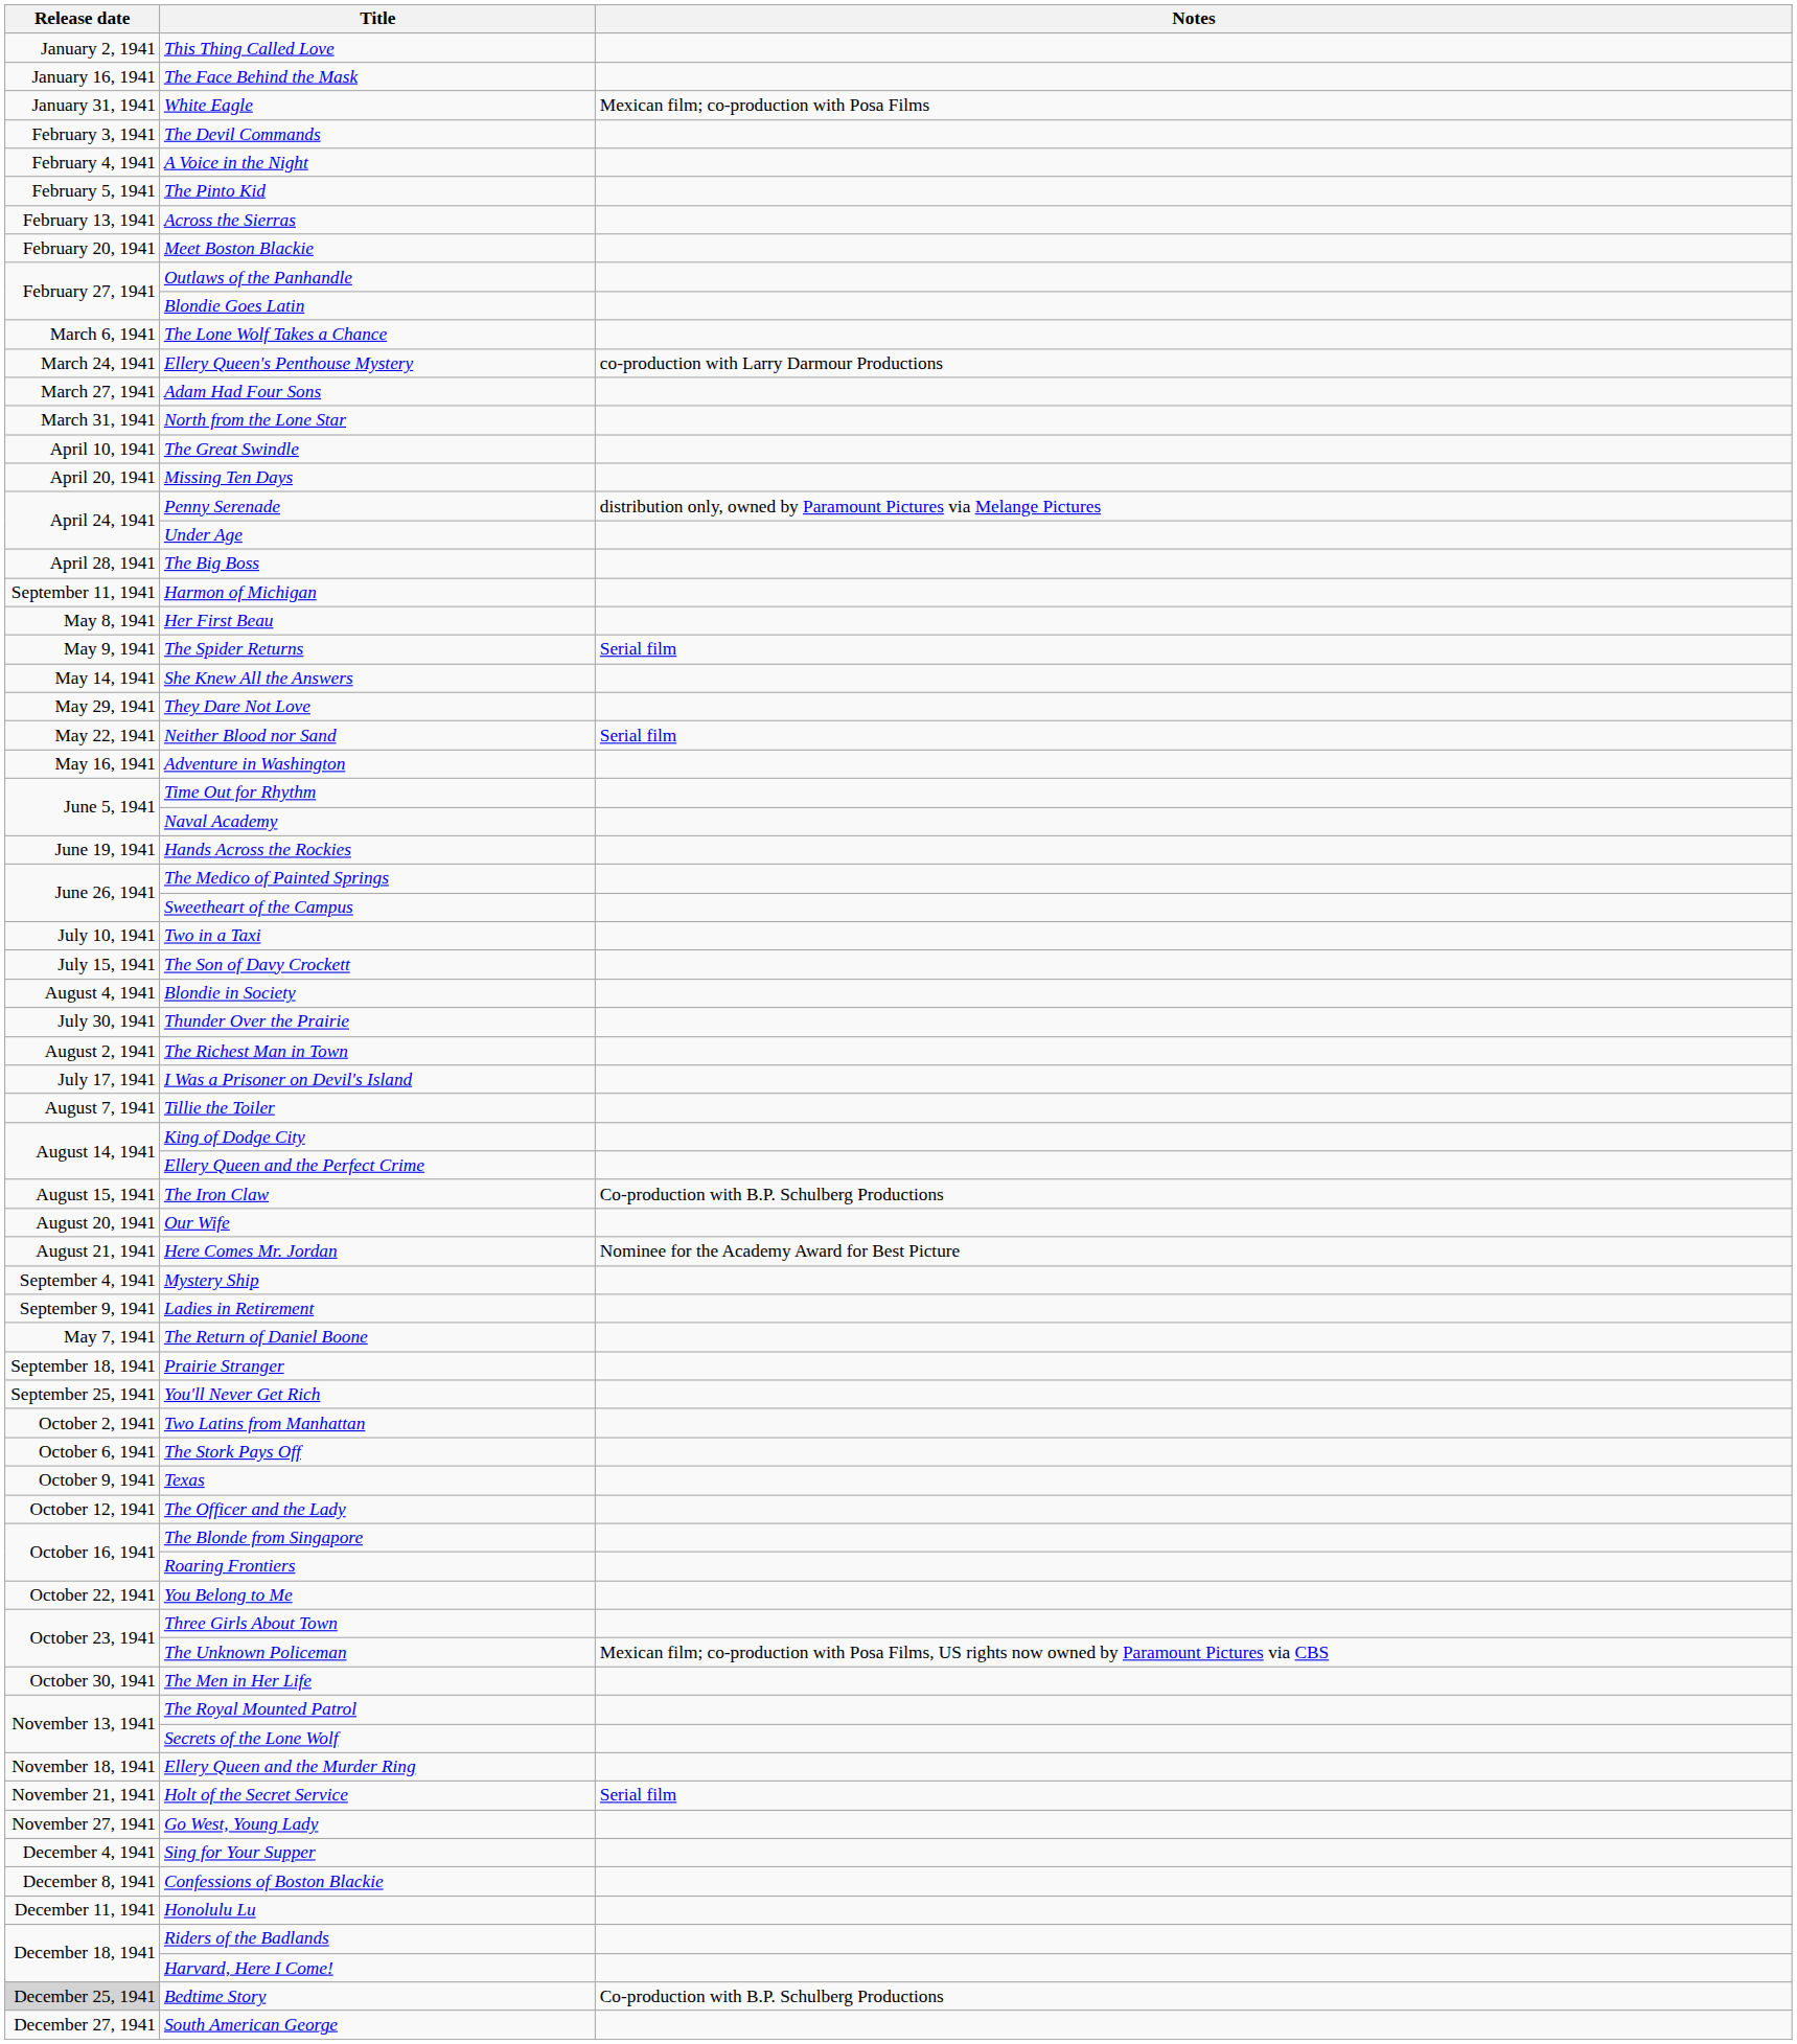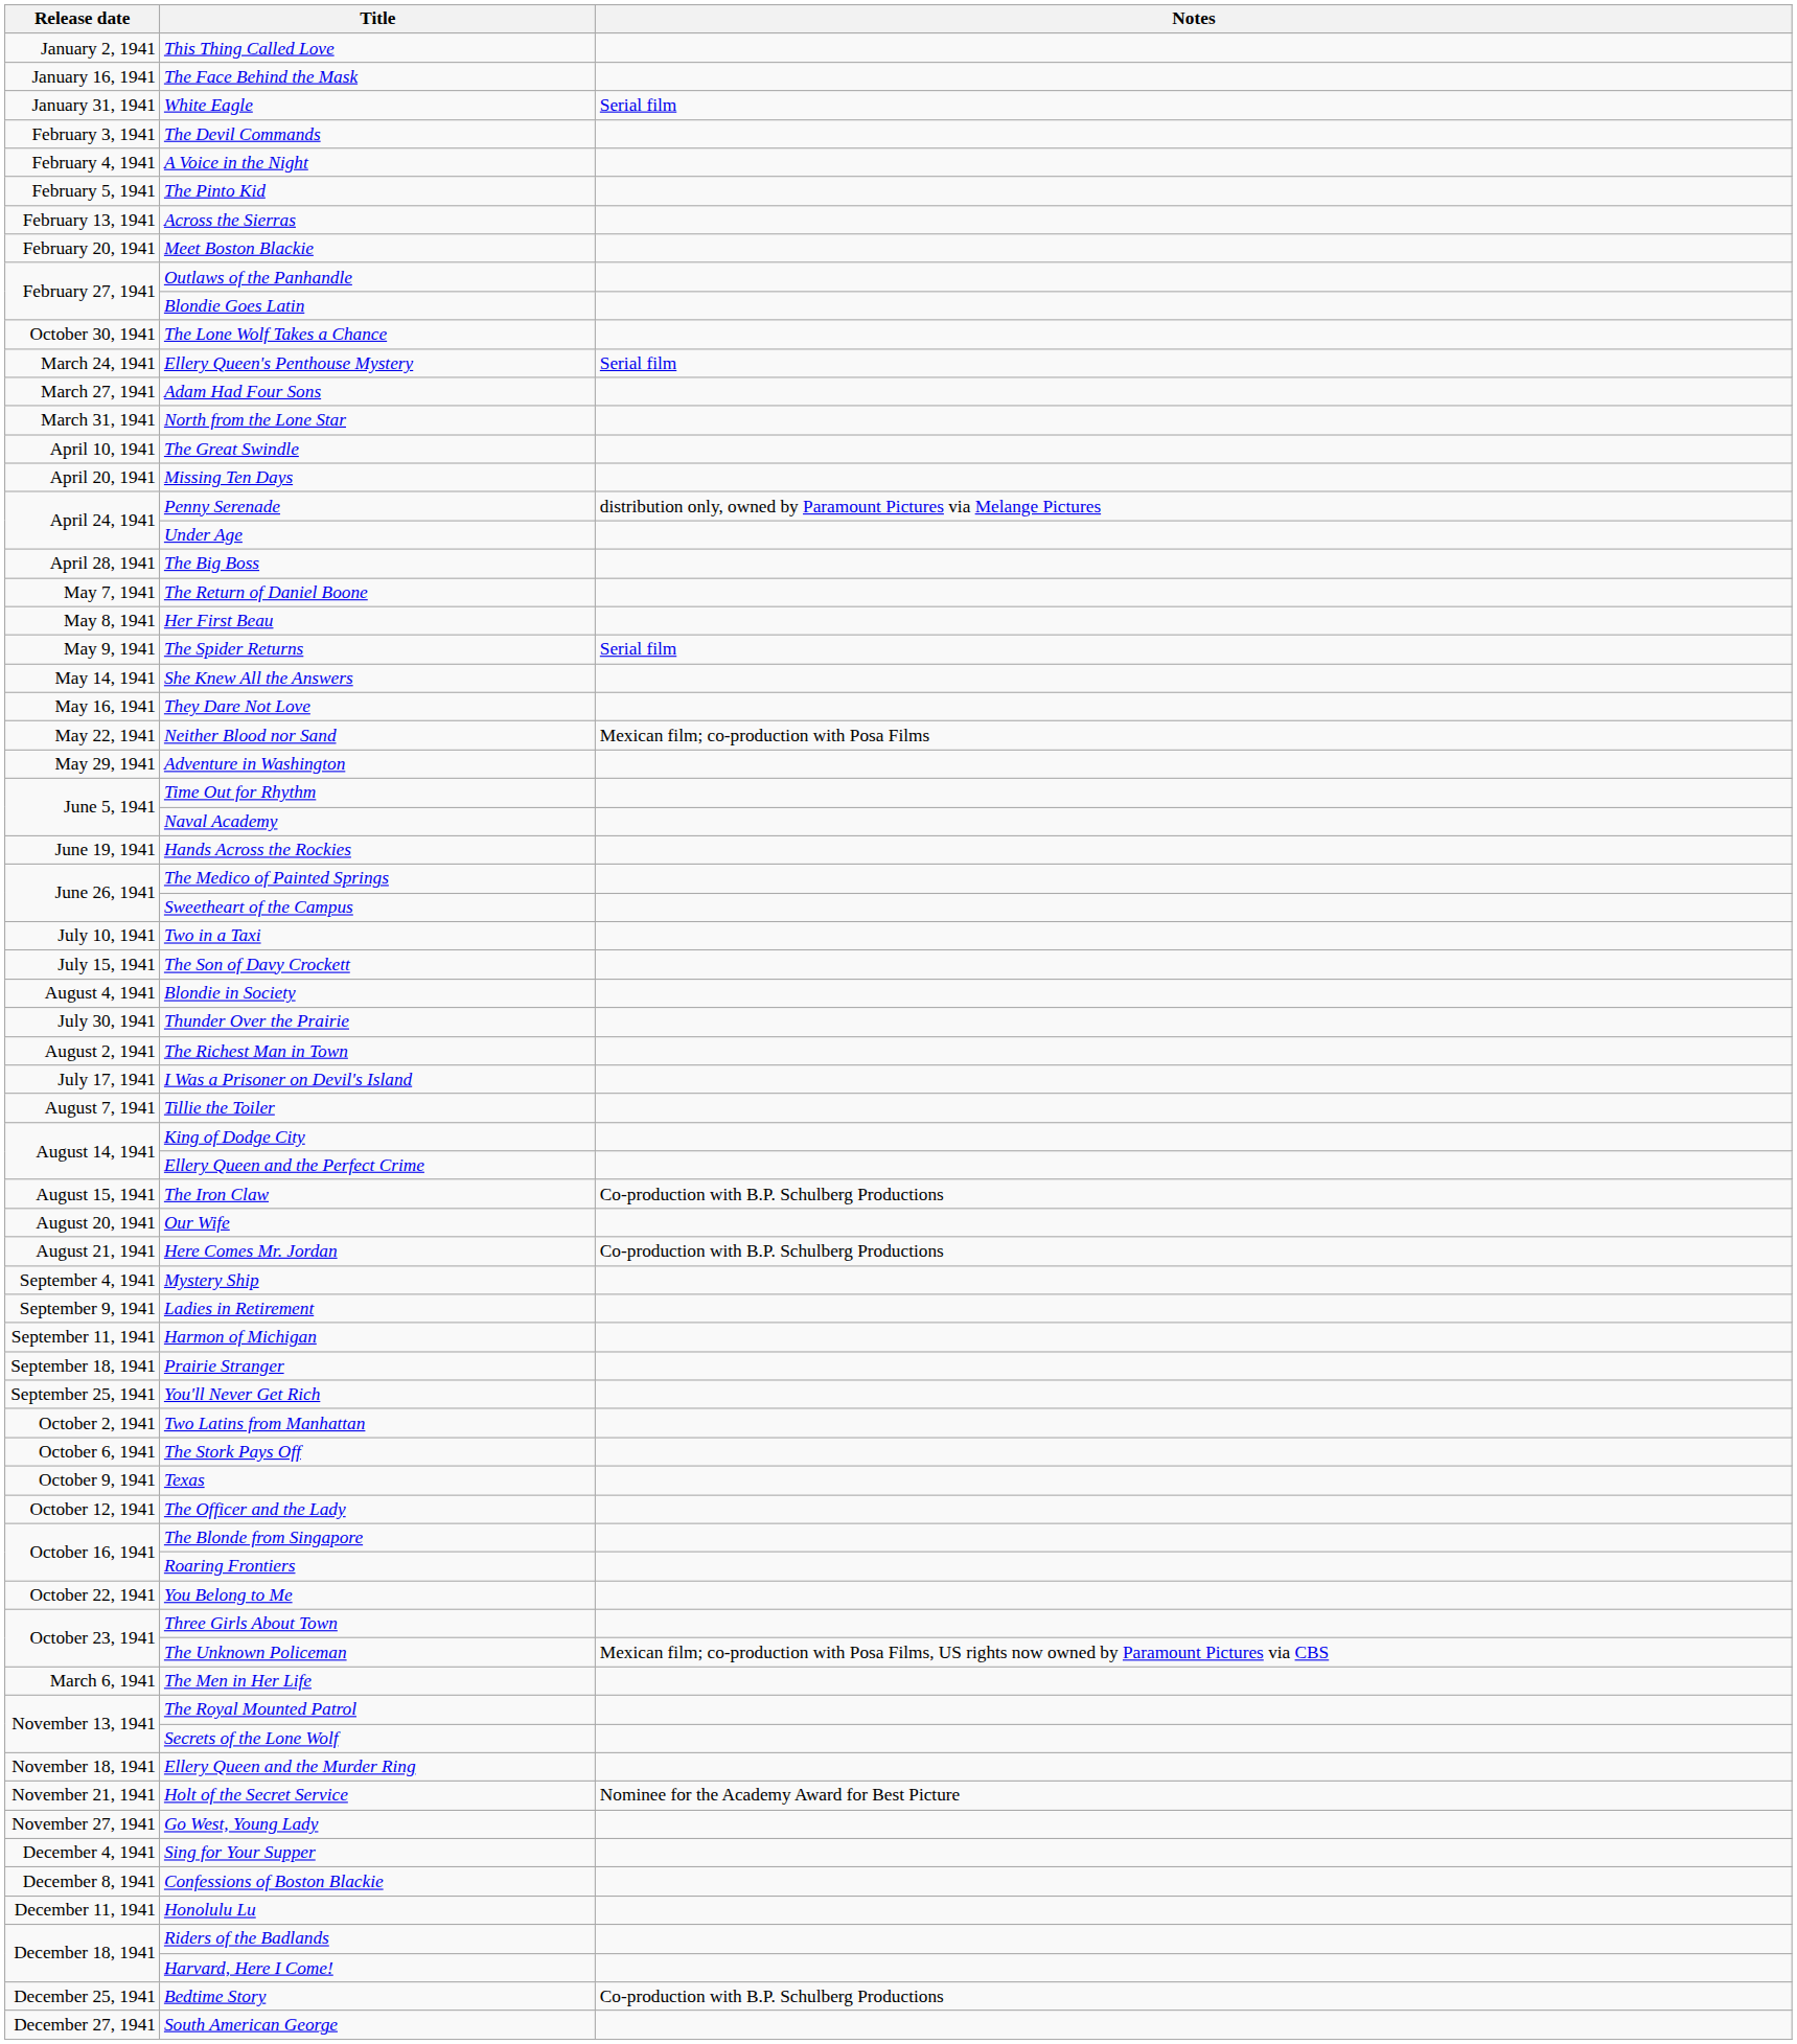 <table class="wikitable sortable" style="width:100%;">
 <tr>
 <th scope="col" style="width:130px;">Release date</th>
 <th>Title</th>
 <th>Notes</th>
 </tr>
 <tr>
 <td style="text-align:right;">January 2, 1941</td>
 <td><em><a href='#'>This Thing Called Love</a></em></td>
 <td></td>
 </tr>
 <tr>
 <td style="text-align:right;">January 16, 1941</td>
 <td><em><a href='#'>The Face Behind the Mask</a></em></td>
 <td></td>
 </tr>
 <tr>
 <td style="text-align:right;">January 31, 1941</td>
 <td><em><a href='#'>White Eagle</a></em></td>
-<td>Mexican film; co-production with Posa Films</td>
+<td><a href='#'>Serial film</a></td>
 </tr>
 <tr>
 <td style="text-align:right;">February 3, 1941</td>
 <td><em><a href='#'>The Devil Commands</a></em></td>
 <td></td>
 </tr>
 <tr>
 <td style="text-align:right;">February 4, 1941</td>
 <td><em><a href='#'>A Voice in the Night</a></em></td>
 <td></td>
 </tr>
 <tr>
 <td style="text-align:right;">February 5, 1941</td>
 <td><em><a href='#'>The Pinto Kid</a></em></td>
 <td></td>
 </tr>
 <tr>
 <td style="text-align:right;">February 13, 1941</td>
 <td><em><a href='#'>Across the Sierras</a></em></td>
 <td></td>
 </tr>
 <tr>
 <td style="text-align:right;">February 20, 1941</td>
 <td><em><a href='#'>Meet Boston Blackie</a></em></td>
 <td></td>
 </tr>
 <tr>
 <td style="text-align:right;" rowspan="2">February 27, 1941</td>
 <td><em><a href='#'>Outlaws of the Panhandle</a></em></td>
 <td></td>
 </tr>
 <tr>
 <td><em><a href='#'>Blondie Goes Latin</a></em></td>
 <td></td>
 </tr>
 <tr>
-<td style="text-align:right;">March 6, 1941</td>
+<td style="text-align:right;">October 30, 1941</td>
 <td><em><a href='#'>The Lone Wolf Takes a Chance</a></em></td>
 <td></td>
 </tr>
 <tr>
 <td style="text-align:right;">March 24, 1941</td>
 <td><em><a href='#'>Ellery Queen's Penthouse Mystery</a></em></td>
-<td>co-production with Larry Darmour Productions</td>
+<td><a href='#'>Serial film</a></td>
 </tr>
 <tr>
 <td style="text-align:right;">March 27, 1941</td>
 <td><em><a href='#'>Adam Had Four Sons</a></em></td>
 <td></td>
 </tr>
 <tr>
 <td style="text-align:right;">March 31, 1941</td>
 <td><em><a href='#'>North from the Lone Star</a></em></td>
 <td></td>
 </tr>
 <tr>
 <td style="text-align:right;">April 10, 1941</td>
 <td><em><a href='#'>The Great Swindle</a></em></td>
 <td></td>
 </tr>
 <tr>
 <td style="text-align:right;">April 20, 1941</td>
 <td><em><a href='#'>Missing Ten Days</a></em></td>
 <td></td>
 </tr>
 <tr>
 <td style="text-align:right;" rowspan="2">April 24, 1941</td>
 <td><em><a href='#'>Penny Serenade</a></em></td>
 <td>distribution only, owned by <a href='#'>Paramount Pictures</a> via <a href='#'>Melange Pictures</a></td>
 </tr>
 <tr>
 <td><em><a href='#'>Under Age</a></em></td>
 <td></td>
 </tr>
 <tr>
 <td style="text-align:right;">April 28, 1941</td>
 <td><em><a href='#'>The Big Boss</a></em></td>
 <td></td>
 </tr>
 <tr>
-<td style="text-align:right;">September 11, 1941</td>
-<td><em><a href='#'>Harmon of Michigan</a></em></td>
+<td style="text-align:right;">May 7, 1941</td>
+<td><em><a href='#'>The Return of Daniel Boone</a></em></td>
 <td></td>
 </tr>
 <tr>
 <td style="text-align:right;">May 8, 1941</td>
 <td><em><a href='#'>Her First Beau</a></em></td>
 <td></td>
 </tr>
 <tr>
 <td style="text-align:right;">May 9, 1941</td>
 <td><em><a href='#'>The Spider Returns</a></em></td>
 <td><a href='#'>Serial film</a></td>
 </tr>
 <tr>
 <td style="text-align:right;">May 14, 1941</td>
 <td><em><a href='#'>She Knew All the Answers</a></em></td>
 <td></td>
 </tr>
 <tr>
-<td style="text-align:right;">May 29, 1941</td>
+<td style="text-align:right;">May 16, 1941</td>
 <td><em><a href='#'>They Dare Not Love</a></em></td>
 <td></td>
 </tr>
 <tr>
 <td style="text-align:right;">May 22, 1941</td>
 <td><em><a href='#'>Neither Blood nor Sand</a></em></td>
-<td><a href='#'>Serial film</a></td>
+<td>Mexican film; co-production with Posa Films</td>
 </tr>
 <tr>
-<td style="text-align:right;">May 16, 1941</td>
+<td style="text-align:right;">May 29, 1941</td>
 <td><em><a href='#'>Adventure in Washington</a></em></td>
 <td></td>
 </tr>
 <tr>
 <td style="text-align:right;" rowspan="2">June 5, 1941</td>
 <td><em><a href='#'>Time Out for Rhythm</a></em></td>
 <td></td>
 </tr>
 <tr>
 <td><em><a href='#'>Naval Academy</a></em></td>
 <td></td>
 </tr>
 <tr>
 <td style="text-align:right;">June 19, 1941</td>
 <td><em><a href='#'>Hands Across the Rockies</a></em></td>
 <td></td>
 </tr>
 <tr>
 <td style="text-align:right;" rowspan="2">June 26, 1941</td>
 <td><em><a href='#'>The Medico of Painted Springs</a></em></td>
 <td></td>
 </tr>
 <tr>
 <td><em><a href='#'>Sweetheart of the Campus</a></em></td>
 <td></td>
 </tr>
 <tr>
 <td style="text-align:right;">July 10, 1941</td>
 <td><em><a href='#'>Two in a Taxi</a></em></td>
 <td></td>
 </tr>
 <tr>
 <td style="text-align:right;">July 15, 1941</td>
 <td><em><a href='#'>The Son of Davy Crockett</a></em></td>
 <td></td>
 </tr>
 <tr>
 <td style="text-align:right;">August 4, 1941</td>
 <td><em><a href='#'>Blondie in Society</a></em></td>
 <td></td>
 </tr>
 <tr>
 <td style="text-align:right;">July 30, 1941</td>
 <td><em><a href='#'>Thunder Over the Prairie</a></em></td>
 <td></td>
 </tr>
 <tr>
 <td style="text-align:right;">August 2, 1941</td>
 <td><em><a href='#'>The Richest Man in Town</a></em></td>
 <td></td>
 </tr>
 <tr>
 <td style="text-align:right;">July 17, 1941</td>
 <td><em><a href='#'>I Was a Prisoner on Devil's Island</a></em></td>
 <td></td>
 </tr>
 <tr>
 <td style="text-align:right;">August 7, 1941</td>
 <td><em><a href='#'>Tillie the Toiler</a></em></td>
 <td></td>
 </tr>
 <tr>
 <td style="text-align:right;" rowspan="2">August 14, 1941</td>
 <td><em><a href='#'>King of Dodge City</a></em></td>
 <td></td>
 </tr>
 <tr>
 <td><em><a href='#'>Ellery Queen and the Perfect Crime</a></em></td>
 <td></td>
 </tr>
 <tr>
 <td style="text-align:right;">August 15, 1941</td>
 <td><em><a href='#'>The Iron Claw</a></em></td>
 <td>Co-production with B.P. Schulberg Productions</td>
 </tr>
 <tr>
 <td style="text-align:right;">August 20, 1941</td>
 <td><em><a href='#'>Our Wife</a></em></td>
 <td></td>
 </tr>
 <tr>
 <td style="text-align:right;">August 21, 1941</td>
 <td><em><a href='#'>Here Comes Mr. Jordan</a></em></td>
-<td>Nominee for the Academy Award for Best Picture</td>
+<td>Co-production with B.P. Schulberg Productions</td>
 </tr>
 <tr>
 <td style="text-align:right;">September 4, 1941</td>
 <td><em><a href='#'>Mystery Ship</a></em></td>
 <td></td>
 </tr>
 <tr>
 <td style="text-align:right;">September 9, 1941</td>
 <td><em><a href='#'>Ladies in Retirement</a></em></td>
 <td></td>
 </tr>
 <tr>
-<td style="text-align:right;">May 7, 1941</td>
-<td><em><a href='#'>The Return of Daniel Boone</a></em></td>
+<td style="text-align:right;">September 11, 1941</td>
+<td><em><a href='#'>Harmon of Michigan</a></em></td>
 <td></td>
 </tr>
 <tr>
 <td style="text-align:right;">September 18, 1941</td>
 <td><em><a href='#'>Prairie Stranger</a></em></td>
 <td></td>
 </tr>
 <tr>
 <td style="text-align:right;">September 25, 1941</td>
 <td><em><a href='#'>You'll Never Get Rich</a></em></td>
 <td></td>
 </tr>
 <tr>
 <td style="text-align:right;">October 2, 1941</td>
 <td><em><a href='#'>Two Latins from Manhattan</a></em></td>
 <td></td>
 </tr>
 <tr>
 <td style="text-align:right;">October 6, 1941</td>
 <td><em><a href='#'>The Stork Pays Off</a></em></td>
 <td></td>
 </tr>
 <tr>
 <td style="text-align:right;">October 9, 1941</td>
 <td><em><a href='#'>Texas</a></em></td>
 <td></td>
 </tr>
 <tr>
 <td style="text-align:right;">October 12, 1941</td>
 <td><em><a href='#'>The Officer and the Lady</a></em></td>
 <td></td>
 </tr>
 <tr>
 <td style="text-align:right;" rowspan="2">October 16, 1941</td>
 <td><em><a href='#'>The Blonde from Singapore</a></em></td>
 <td></td>
 </tr>
 <tr>
 <td><em><a href='#'>Roaring Frontiers</a></em></td>
 <td></td>
 </tr>
 <tr>
 <td style="text-align:right;">October 22, 1941</td>
 <td><em><a href='#'>You Belong to Me</a></em></td>
 <td></td>
 </tr>
 <tr>
 <td style="text-align:right;" rowspan="2">October 23, 1941</td>
 <td><em><a href='#'>Three Girls About Town</a></em></td>
 <td></td>
 </tr>
 <tr>
 <td><em><a href='#'>The Unknown Policeman</a></em></td>
 <td>Mexican film; co-production with Posa Films, US rights now owned by <a href='#'>Paramount Pictures</a> via <a href='#'>CBS</a></td>
 </tr>
 <tr>
-<td style="text-align:right;">October 30, 1941</td>
+<td style="text-align:right;">March 6, 1941</td>
 <td><em><a href='#'>The Men in Her Life</a></em></td>
 <td></td>
 </tr>
 <tr>
 <td style="text-align:right;" rowspan="2">November 13, 1941</td>
 <td><em><a href='#'>The Royal Mounted Patrol</a></em></td>
 <td></td>
 </tr>
 <tr>
 <td><em><a href='#'>Secrets of the Lone Wolf</a></em></td>
 <td></td>
 </tr>
 <tr>
 <td style="text-align:right;">November 18, 1941</td>
 <td><em><a href='#'>Ellery Queen and the Murder Ring</a></em></td>
 <td></td>
 </tr>
 <tr>
 <td style="text-align:right;">November 21, 1941</td>
 <td><em><a href='#'>Holt of the Secret Service</a></em></td>
-<td><a href='#'>Serial film</a></td>
+<td>Nominee for the Academy Award for Best Picture</td>
 </tr>
 <tr>
 <td style="text-align:right;">November 27, 1941</td>
 <td><em><a href='#'>Go West, Young Lady</a></em></td>
 <td></td>
 </tr>
 <tr>
 <td style="text-align:right;">December 4, 1941</td>
 <td><em><a href='#'>Sing for Your Supper</a></em></td>
 <td></td>
 </tr>
 <tr>
 <td style="text-align:right;">December 8, 1941</td>
 <td><em><a href='#'>Confessions of Boston Blackie</a></em></td>
 <td></td>
 </tr>
 <tr>
 <td style="text-align:right;">December 11, 1941</td>
 <td><em><a href='#'>Honolulu Lu</a></em></td>
 <td></td>
 </tr>
 <tr>
 <td style="text-align:right;" rowspan=2>December 18, 1941</td>
 <td><em><a href='#'>Riders of the Badlands</a></em></td>
 <td></td>
 </tr>
 <tr>
 <td><em><a href='#'>Harvard, Here I Come!</a></em></td>
 <td></td>
 </tr>
 <tr>
-<td style="background: lightgrey; text-align:right;">December 25, 1941</td>
+<td style="text-align:right;">December 25, 1941</td>
 <td><em><a href='#'>Bedtime Story</a></em></td>
 <td>Co-production with B.P. Schulberg Productions</td>
 </tr>
 <tr>
 <td style="text-align:right;">December 27, 1941</td>
 <td><em><a href='#'>South American George</a></em></td>
 <td></td>
 </tr>
 <tr>
 </tr>
 </table>
